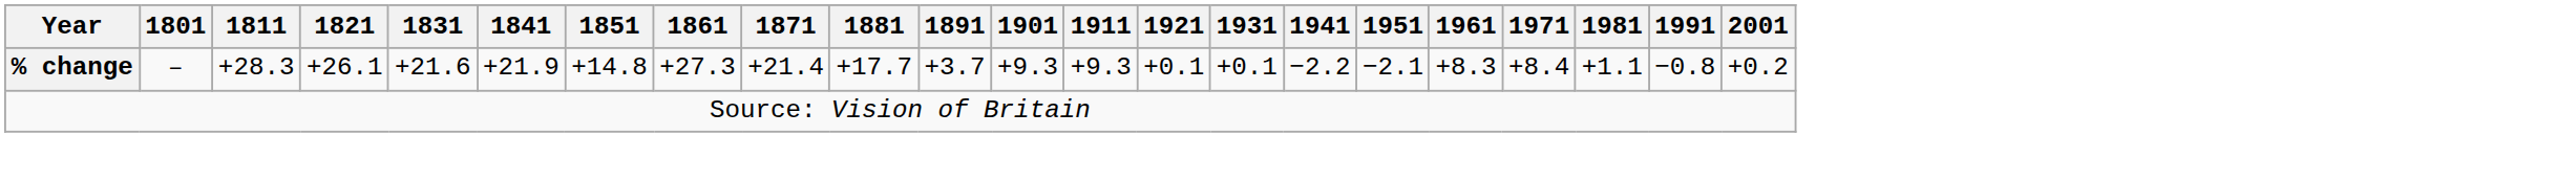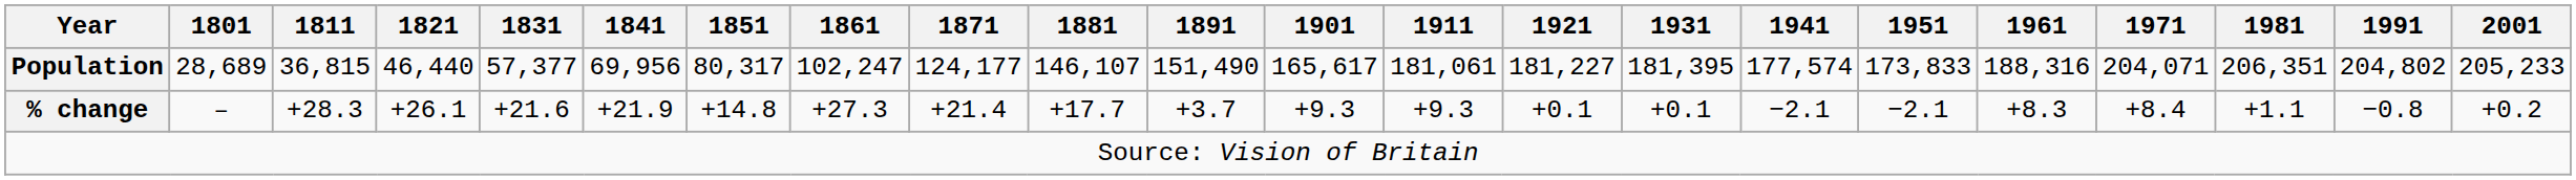 <table class="wikitable" style="border:0px;text-align:center;line-height:120%;">
 <tr>
 <th>Year</th>
 <th>1801</th>
 <th>1811</th>
 <th>1821</th>
 <th>1831</th>
 <th>1841</th>
 <th>1851</th>
 <th>1861</th>
 <th>1871</th>
 <th>1881</th>
 <th>1891</th>
 <th>1901</th>
 <th>1911</th>
 <th>1921</th>
 <th>1931</th>
 <th>1941</th>
 <th>1951</th>
 <th>1961</th>
 <th>1971</th>
 <th>1981</th>
 <th>1991</th>
 <th>2001</th>
 </tr>
+<tr Align="center">
+<th>Population</th>
+<td>28,689</td>
+<td>36,815</td>
+<td>46,440</td>
+<td>57,377</td>
+<td>69,956</td>
+<td>80,317</td>
+<td>102,247</td>
+<td>124,177</td>
+<td>146,107</td>
+<td>151,490</td>
+<td>165,617</td>
+<td>181,061</td>
+<td>181,227</td>
+<td>181,395</td>
+<td>177,574</td>
+<td>173,833</td>
+<td>188,316</td>
+<td>204,071</td>
+<td>206,351</td>
+<td>204,802</td>
+<td>205,233</td>
+</tr>
 <tr>
 <th>% change</th>
 <td>–</td>
 <td>+28.3</td>
 <td>+26.1</td>
 <td>+21.6</td>
 <td>+21.9</td>
 <td>+14.8</td>
 <td>+27.3</td>
 <td>+21.4</td>
 <td>+17.7</td>
 <td>+3.7</td>
 <td>+9.3</td>
 <td>+9.3</td>
 <td>+0.1</td>
 <td>+0.1</td>
-<td>−2.2</td>
+<td>−2.1</td>
 <td>−2.1</td>
 <td>+8.3</td>
 <td>+8.4</td>
 <td>+1.1</td>
 <td>−0.8</td>
 <td>+0.2</td>
 </tr>
 <tr>
 <td colspan="22" style="text-align:center;">Source: <em>Vision of Britain</em></td>
 </tr>
 </table>
